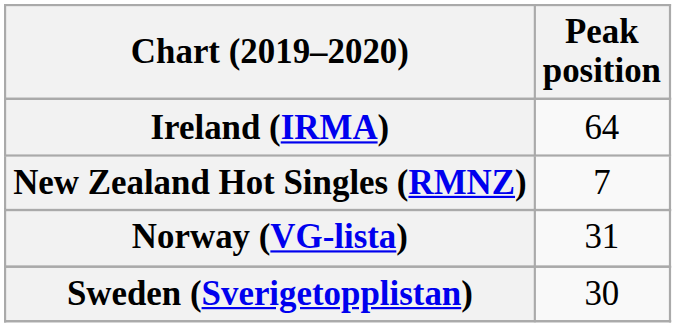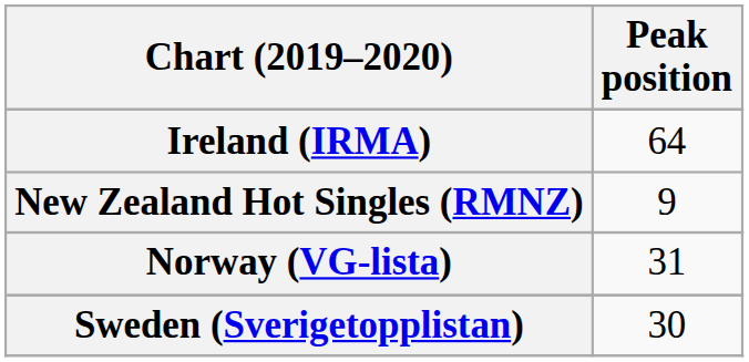 <table class="wikitable sortable plainrowheaders" style="text-align:center">
 <tr>
 <th scope="col">Chart (2019–2020)</th>
 <th scope="col">Peak<br>position</th>
 </tr>
 <tr>
 </tr>
 <tr>
 </tr>
 <tr>
 <th scope="row">Ireland (<a href='#'>IRMA</a>)</th>
 <td>64</td>
 </tr>
 <tr>
 <th scope="row">New Zealand Hot Singles (<a href='#'>RMNZ</a>)</th>
-<td>7</td>
+<td>9</td>
 </tr>
 <tr>
 </tr>
 <tr>
 </tr>
 <tr>
 <th scope="row">Norway (<a href='#'>VG-lista</a>)</th>
 <td>31</td>
 </tr>
 <tr>
 </tr>
 <tr>
 <th scope="row">Sweden (<a href='#'>Sverigetopplistan</a>)</th>
 <td>30</td>
 </tr>
 <tr>
 </tr>
 <tr>
 </tr>
 <tr>
 </tr>
 </table>
